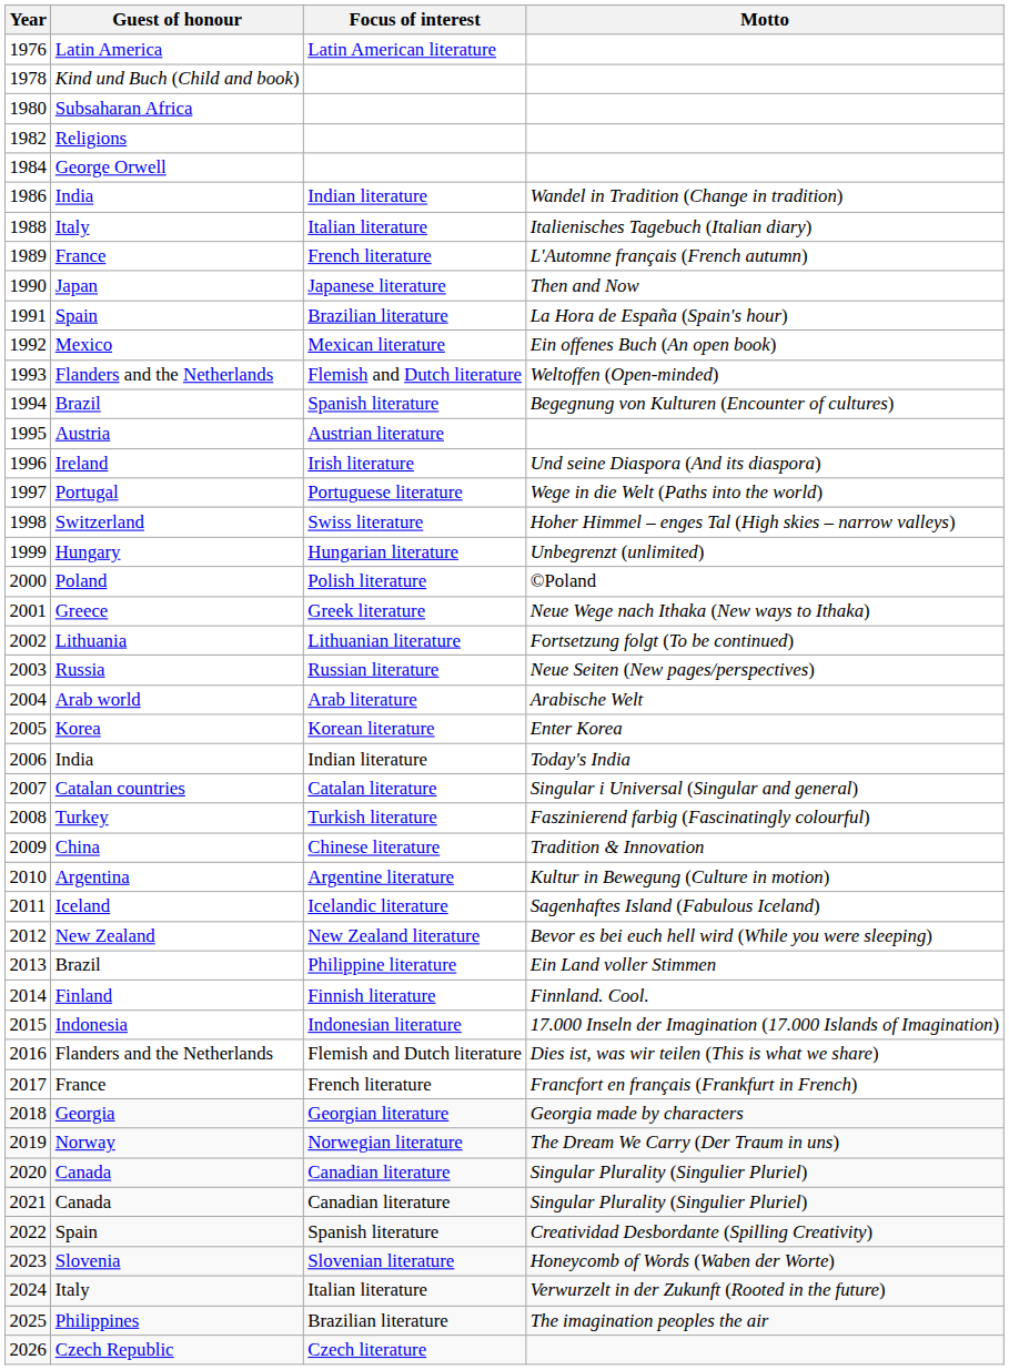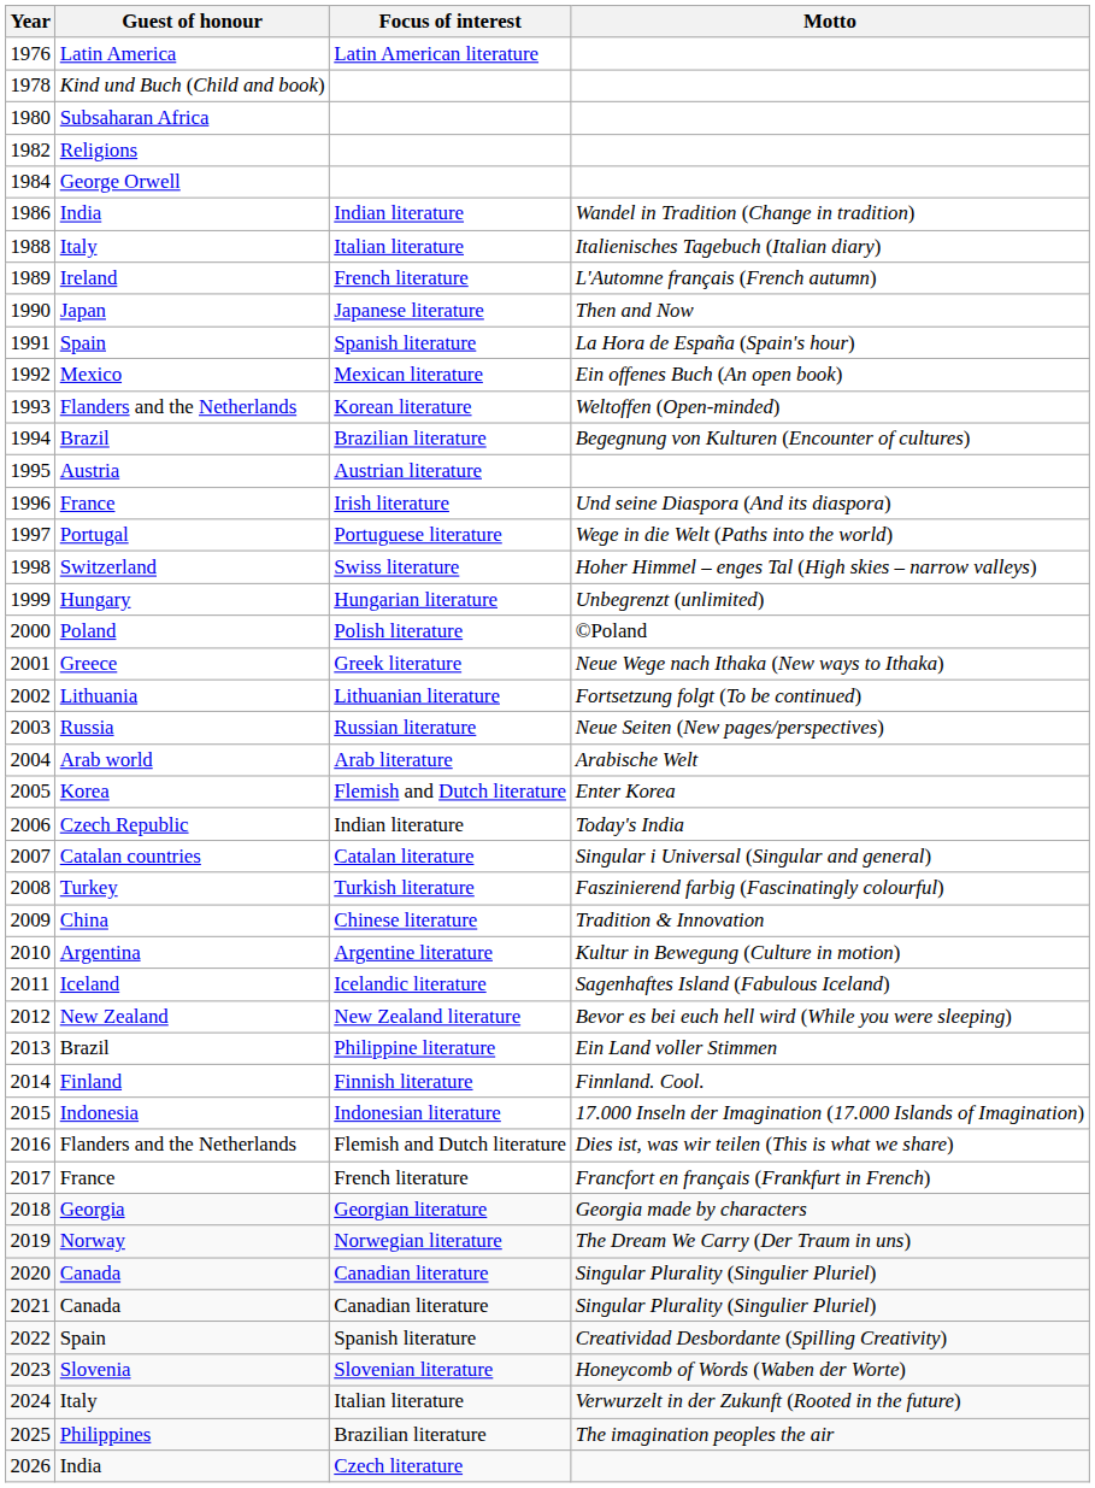 <table class="wikitable">
 <tr>
 <th>Year</th>
 <th>Guest of honour</th>
 <th>Focus of interest</th>
 <th>Motto</th>
 </tr>
 <tr style="background:#ffffff;">
 <td>1976</td>
 <td><a href='#'>Latin America</a></td>
 <td><a href='#'>Latin American literature</a></td>
 <td></td>
 </tr>
 <tr style="background:#ffffff;">
 <td>1978</td>
 <td><em>Kind und Buch</em> (<em>Child and book</em>)</td>
 <td></td>
 <td></td>
 </tr>
 <tr style="background:#ffffff;">
 <td>1980</td>
 <td><a href='#'>Subsaharan Africa</a></td>
 <td></td>
 <td></td>
 </tr>
 <tr style="background:#ffffff;">
 <td>1982</td>
 <td><a href='#'>Religions</a></td>
 <td></td>
 <td></td>
 </tr>
 <tr style="background:#ffffff;">
 <td>1984</td>
 <td><a href='#'>George Orwell</a></td>
 <td></td>
 <td></td>
 </tr>
 <tr style="background:#ffffff;">
 <td>1986</td>
 <td><a href='#'>India</a></td>
 <td><a href='#'>Indian literature</a></td>
 <td><em>Wandel in Tradition</em> (<em>Change in tradition</em>)</td>
 </tr>
 <tr style="background:#ffffff;">
 <td>1988</td>
 <td><a href='#'>Italy</a></td>
 <td><a href='#'>Italian literature</a></td>
 <td><em>Italienisches Tagebuch</em> (<em>Italian diary</em>)</td>
 </tr>
 <tr style="background:#ffffff;">
 <td>1989</td>
-<td><a href='#'>France</a></td>
+<td><a href='#'>Ireland</a></td>
 <td><a href='#'>French literature</a></td>
 <td><em>L'Automne français</em> (<em>French autumn</em>)</td>
 </tr>
 <tr style="background:#ffffff;">
 <td>1990</td>
 <td><a href='#'>Japan</a></td>
 <td><a href='#'>Japanese literature</a></td>
 <td><em>Then and Now</em></td>
 </tr>
 <tr style="background:#ffffff;">
 <td>1991</td>
 <td><a href='#'>Spain</a></td>
-<td><a href='#'>Brazilian literature</a></td>
+<td><a href='#'>Spanish literature</a></td>
 <td><em>La Hora de España</em> (<em>Spain's hour</em>)</td>
 </tr>
 <tr style="background:#ffffff;">
 <td>1992</td>
 <td><a href='#'>Mexico</a></td>
 <td><a href='#'>Mexican literature</a></td>
 <td><em>Ein offenes Buch</em> (<em>An open book</em>)</td>
 </tr>
 <tr style="background:#ffffff;">
 <td>1993</td>
 <td><a href='#'>Flanders</a> and the <a href='#'>Netherlands</a></td>
-<td><a href='#'>Flemish</a> and <a href='#'>Dutch literature</a></td>
+<td><a href='#'>Korean literature</a></td>
 <td><em>Weltoffen</em> (<em>Open-minded</em>)</td>
 </tr>
 <tr style="background:#ffffff;">
 <td>1994</td>
 <td><a href='#'>Brazil</a></td>
-<td><a href='#'>Spanish literature</a></td>
+<td><a href='#'>Brazilian literature</a></td>
 <td><em>Begegnung von Kulturen</em> (<em>Encounter of cultures</em>)</td>
 </tr>
 <tr style="background:#ffffff;">
 <td>1995</td>
 <td><a href='#'>Austria</a></td>
 <td><a href='#'>Austrian literature</a></td>
 <td></td>
 </tr>
 <tr style="background:#ffffff;">
 <td>1996</td>
-<td><a href='#'>Ireland</a></td>
+<td><a href='#'>France</a></td>
 <td><a href='#'>Irish literature</a></td>
 <td><em>Und seine Diaspora</em> (<em>And its diaspora</em>)</td>
 </tr>
 <tr style="background:#ffffff;">
 <td>1997</td>
 <td><a href='#'>Portugal</a></td>
 <td><a href='#'>Portuguese literature</a></td>
 <td><em>Wege in die Welt</em> (<em>Paths into the world</em>)</td>
 </tr>
 <tr style="background:#ffffff;">
 <td>1998</td>
 <td><a href='#'>Switzerland</a></td>
 <td><a href='#'>Swiss literature</a></td>
 <td><em>Hoher Himmel – enges Tal</em> (<em>High skies – narrow valleys</em>)</td>
 </tr>
 <tr style="background:#ffffff;">
 <td>1999</td>
 <td><a href='#'>Hungary</a></td>
 <td><a href='#'>Hungarian literature</a></td>
 <td><em>Unbegrenzt</em> (<em>unlimited</em>)</td>
 </tr>
 <tr style="background:#ffffff;">
 <td>2000</td>
 <td><a href='#'>Poland</a></td>
 <td><a href='#'>Polish literature</a></td>
 <td>©Poland</td>
 </tr>
 <tr style="background:#ffffff;">
 <td>2001</td>
 <td><a href='#'>Greece</a></td>
 <td><a href='#'>Greek literature</a></td>
 <td><em>Neue Wege nach Ithaka</em> (<em>New ways to Ithaka</em>)</td>
 </tr>
 <tr style="background:#ffffff;">
 <td>2002</td>
 <td><a href='#'>Lithuania</a></td>
 <td><a href='#'>Lithuanian literature</a></td>
 <td><em>Fortsetzung folgt</em> (<em>To be continued</em>)</td>
 </tr>
 <tr style="background:#ffffff;">
 <td>2003</td>
 <td><a href='#'>Russia</a></td>
 <td><a href='#'>Russian literature</a></td>
 <td><em>Neue Seiten</em> (<em>New pages/perspectives</em>)</td>
 </tr>
 <tr style="background:#ffffff;">
 <td>2004</td>
 <td><a href='#'>Arab world</a></td>
 <td><a href='#'>Arab literature</a></td>
 <td><em>Arabische Welt</em></td>
 </tr>
 <tr style="background:#ffffff;">
 <td>2005</td>
 <td><a href='#'>Korea</a></td>
-<td><a href='#'>Korean literature</a></td>
+<td><a href='#'>Flemish</a> and <a href='#'>Dutch literature</a></td>
 <td><em>Enter Korea</em></td>
 </tr>
 <tr style="background:#ffffff;">
 <td>2006</td>
-<td>India</td>
+<td><a href='#'>Czech Republic</a></td>
 <td>Indian literature</td>
 <td><em>Today's India</em></td>
 </tr>
 <tr style="background:#ffffff;">
 <td>2007</td>
 <td><a href='#'>Catalan countries</a></td>
 <td><a href='#'>Catalan literature</a></td>
 <td><em>Singular i Universal</em> (<em>Singular and general</em>)</td>
 </tr>
 <tr style="background:#ffffff;">
 <td>2008</td>
 <td><a href='#'>Turkey</a></td>
 <td><a href='#'>Turkish literature</a></td>
 <td><em>Faszinierend farbig</em> (<em>Fascinatingly colourful</em>)</td>
 </tr>
 <tr style="background:#ffffff;">
 <td>2009</td>
 <td><a href='#'>China</a></td>
 <td><a href='#'>Chinese literature</a></td>
 <td><em>Tradition & Innovation</em></td>
 </tr>
 <tr style="background:#ffffff;">
 <td>2010</td>
 <td><a href='#'>Argentina</a></td>
 <td><a href='#'>Argentine literature</a></td>
 <td><em>Kultur in Bewegung</em> (<em>Culture in motion</em>)</td>
 </tr>
 <tr style="background:#ffffff;">
 <td>2011</td>
 <td><a href='#'>Iceland</a></td>
 <td><a href='#'>Icelandic literature</a></td>
 <td><em>Sagenhaftes Island</em> (<em>Fabulous Iceland</em>)</td>
 </tr>
 <tr style="background:#ffffff;">
 <td>2012</td>
 <td><a href='#'>New Zealand</a></td>
 <td><a href='#'>New Zealand literature</a></td>
 <td><em>Bevor es bei euch hell wird</em> (<em>While you were sleeping</em>)</td>
 </tr>
 <tr style="background:#ffffff;">
 <td>2013</td>
 <td>Brazil</td>
 <td><a href='#'>Philippine literature</a></td>
 <td><em>Ein Land voller Stimmen</em></td>
 </tr>
 <tr style="background:#ffffff;">
 <td>2014</td>
 <td><a href='#'>Finland</a></td>
 <td><a href='#'>Finnish literature</a></td>
 <td><em>Finnland. Cool.</em></td>
 </tr>
 <tr style="background:#ffffff;">
 <td>2015</td>
 <td><a href='#'>Indonesia</a></td>
 <td><a href='#'>Indonesian literature</a></td>
 <td><em>17.000 Inseln der Imagination</em> (<em>17.000 Islands of Imagination</em>)</td>
 </tr>
 <tr style="background:#ffffff;">
 <td>2016</td>
 <td>Flanders and the Netherlands</td>
 <td>Flemish and Dutch literature</td>
 <td><em>Dies ist, was wir teilen</em> (<em>This is what we share</em>)</td>
 </tr>
 <tr style="background:#ffffff;">
 <td>2017</td>
 <td>France</td>
 <td>French literature</td>
 <td><em>Francfort en français</em> (<em>Frankfurt in French</em>)</td>
 </tr>
 <tr>
 <td>2018</td>
 <td><a href='#'>Georgia</a></td>
 <td><a href='#'>Georgian literature</a></td>
 <td><em>Georgia made by characters</em></td>
 </tr>
 <tr>
 <td>2019</td>
 <td><a href='#'>Norway</a></td>
 <td><a href='#'>Norwegian literature</a></td>
 <td><em>The Dream We Carry</em> (<em>Der Traum in uns</em>)</td>
 </tr>
 <tr>
 <td>2020</td>
 <td><a href='#'>Canada</a></td>
 <td><a href='#'>Canadian literature</a></td>
 <td><em>Singular Plurality</em> (<em>Singulier Pluriel</em>)</td>
 </tr>
 <tr>
 <td>2021</td>
 <td>Canada</td>
 <td>Canadian literature</td>
 <td><em>Singular Plurality</em> (<em>Singulier Pluriel</em>)</td>
 </tr>
 <tr>
 <td>2022</td>
 <td>Spain</td>
 <td>Spanish literature</td>
 <td><em>Creatividad Desbordante</em> (<em>Spilling Creativity</em>)</td>
 </tr>
 <tr>
 <td>2023</td>
 <td><a href='#'>Slovenia</a></td>
 <td><a href='#'>Slovenian literature</a></td>
 <td><em>Honeycomb of Words</em> (<em>Waben der Worte</em>)</td>
 </tr>
 <tr>
 <td>2024</td>
 <td>Italy</td>
 <td>Italian literature</td>
 <td><em>Verwurzelt in der Zukunft</em> (<em>Rooted in the future</em>)</td>
 </tr>
 <tr>
 <td>2025</td>
 <td><a href='#'>Philippines</a></td>
 <td>Brazilian literature</td>
 <td><em>The imagination peoples the air</em></td>
 </tr>
 <tr>
 <td>2026</td>
-<td><a href='#'>Czech Republic</a></td>
+<td>India</td>
 <td><a href='#'>Czech literature</a></td>
 <td></td>
 </tr>
 </table>
